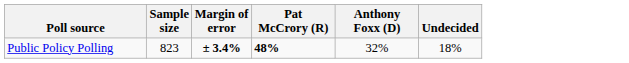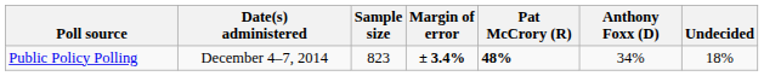 <table class="wikitable">
 <tr valign= bottom>
 <th style="width:175px;">Poll source</th>
+<th style="width:175px;">Date(s)<br>administered</th>
 <th class=small>Sample<br>size</th>
 <th class=small>Margin of<br>error</th>
 <th style="width:100px;">Pat<br>McCrory (R)</th>
 <th style="width:100px;">Anthony<br>Foxx (D)</th>
 <th>Undecided</th>
 </tr>
 <tr>
 <td><a href='#'>Public Policy Polling</a></td>
+<td align=center>December 4–7, 2014</td>
 <td align=center>823</td>
 <td align=center><strong>± 3.4%</strong></td>
 <td><strong>48%</strong></td>
-<td align=center>32%</td>
+<td align=center>34%</td>
 <td align=center>18%</td>
 </tr>
 </table>
